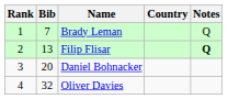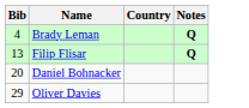 <table class="wikitable" style="text-align:center;">
 <tr>
-<th>Rank</th>
 <th>Bib</th>
 <th>Name</th>
 <th>Country</th>
 <th>Notes</th>
 </tr>
 <tr bgcolor=ccffcc>
-<td>1</td>
-<td>7</td>
+<td>4</td>
 <td align=left><a href='#'>Brady Leman</a></td>
 <td align=left></td>
-<td>Q</td>
+<td><strong>Q</strong></td>
 </tr>
 <tr bgcolor=ccffcc>
-<td>2</td>
 <td>13</td>
 <td align=left><a href='#'>Filip Flisar</a></td>
 <td align=left></td>
 <td><strong>Q</strong></td>
 </tr>
 <tr>
-<td>3</td>
 <td>20</td>
 <td align=left><a href='#'>Daniel Bohnacker</a></td>
 <td align=left></td>
 <td></td>
 </tr>
 <tr>
-<td>4</td>
-<td>32</td>
+<td>29</td>
 <td align=left><a href='#'>Oliver Davies</a></td>
 <td align=left></td>
 <td></td>
 </tr>
 </table>
